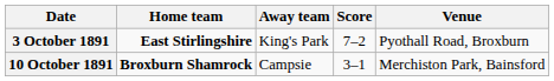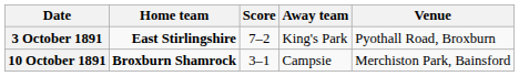 <table class="wikitable football-result-list" style="max-width: 80em; text-align: center">
 <tr>
 <th scope="col">Date</th>
 <th scope="col">Home team</th>
+<th scope="col">Score</th>
 <th scope="col">Away team</th>
-<th scope="col">Score</th>
 <th scope="col">Venue</th>
 </tr>
 <tr>
 <th scope="row">3 October 1891</th>
 <td align=right><strong>East Stirlingshire</strong></td>
+<td>7–2</td>
 <td align=left>King's Park</td>
-<td>7–2</td>
 <td align=left>Pyothall Road, Broxburn</td>
 </tr>
 <tr>
 <th scope="row">10 October 1891</th>
 <td align=right><strong>Broxburn Shamrock</strong></td>
+<td>3–1</td>
 <td align=left>Campsie</td>
-<td>3–1</td>
 <td align=left>Merchiston Park, Bainsford</td>
 </tr>
 </table>
